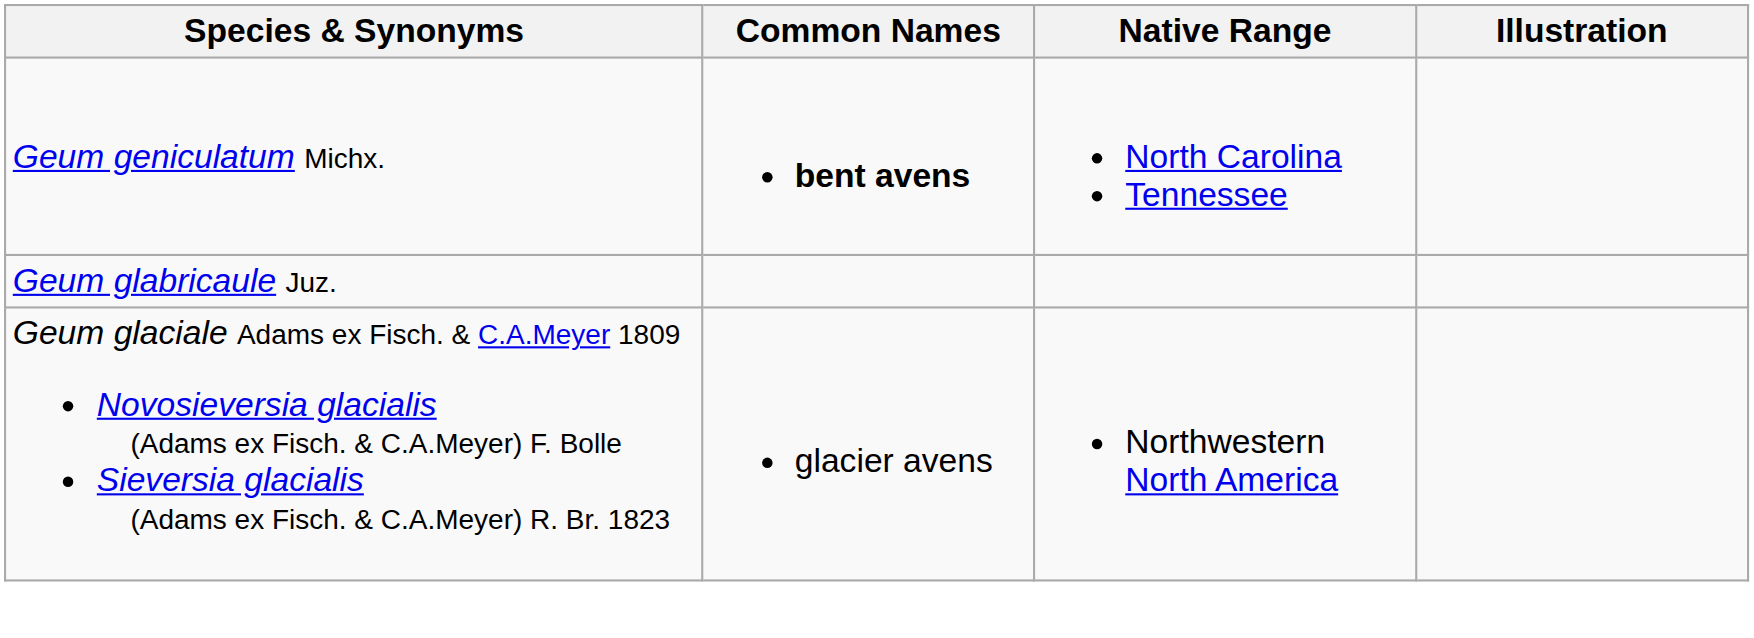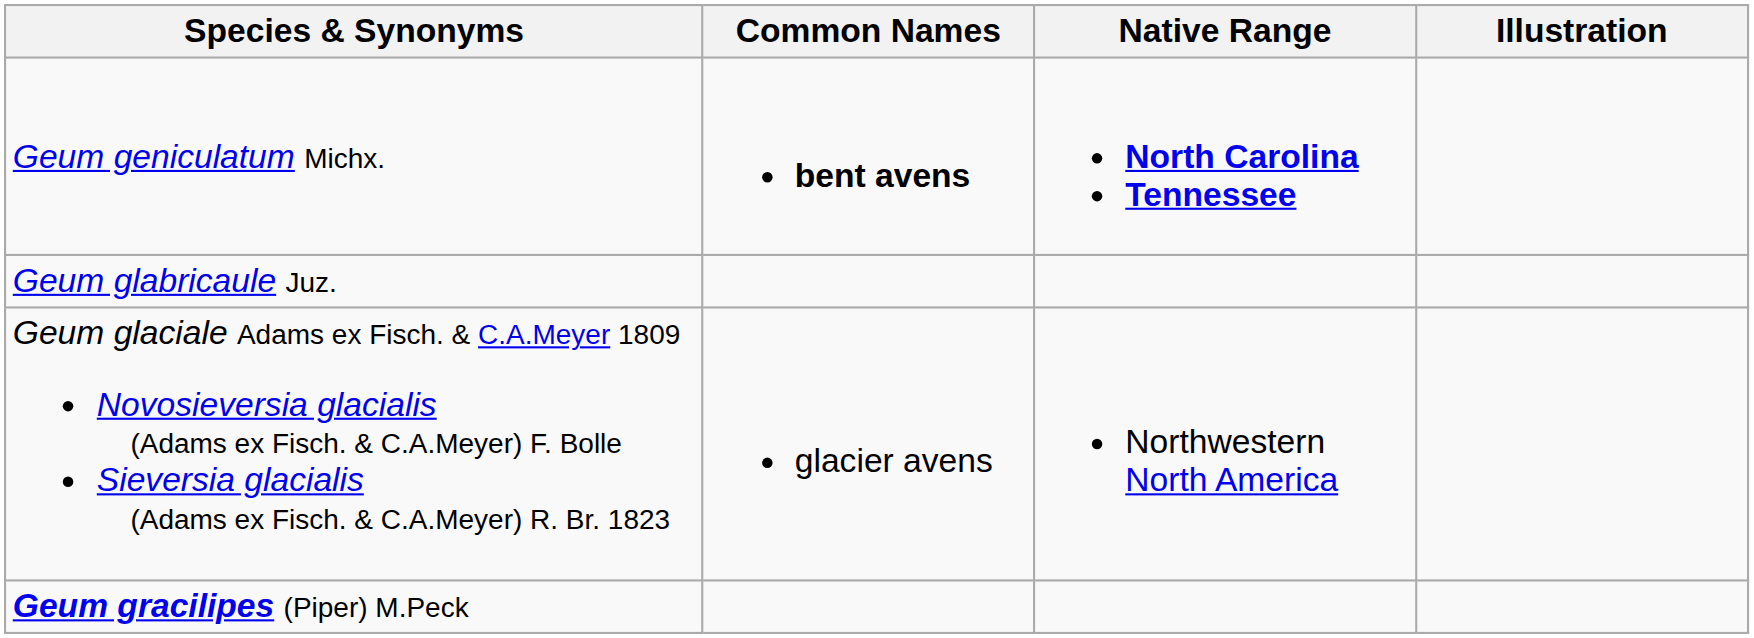 <table class="wikitable">
 <tr>
 <th width=325>Species & Synonyms</th>
 <th width=150>Common Names</th>
 <th width=175>Native Range</th>
 <th width=150>Illustration</th>
 </tr>
 <tr>
 <td><em><a href='#'>Geum geniculatum</a></em> <small>Michx.</small></td>
 <td><strong><br><ul><li>bent avens</li></ul></strong></td>
-<td><br><ul><li><a href='#'>North Carolina</a></li><li><a href='#'>Tennessee</a></li></ul></td>
+<td><strong><br><ul><li><a href='#'>North Carolina</a></li><li><a href='#'>Tennessee</a></li></ul></strong></td>
 <td></td>
 </tr>
 <tr>
 <td><em><a href='#'>Geum glabricaule</a></em> <small>Juz.</small></td>
 <td></td>
 <td></td>
 <td></td>
 </tr>
 <tr>
 <td><em>Geum glaciale</em> <small>Adams ex Fisch. & <a href='#'>C.A.Meyer</a> 1809</small><br><ul><li><em><a href='#'>Novosieversia glacialis</a></em><br> <small>(Adams ex Fisch. & C.A.Meyer) F. Bolle</small></li><li><em><a href='#'>Sieversia glacialis</a></em><br> <small>(Adams ex Fisch. & C.A.Meyer) R. Br. 1823</small></li></ul></td>
 <td><br><ul><li>glacier avens</li></ul></td>
 <td><br><ul><li>Northwestern <a href='#'>North America</a></li></ul></td>
 <td></td>
 </tr>
+<tr>
+<td><strong><em><a href='#'>Geum gracilipes</a></em></strong> <small>(Piper) M.Peck</small></td>
+<td></td>
+<td></td>
+<td></td>
+</tr>
 </table>
